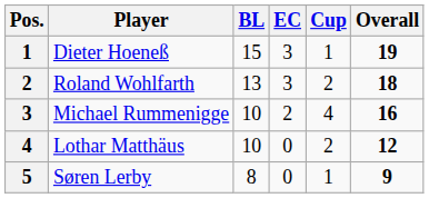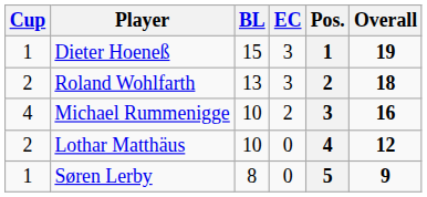 <table class="wikitable">
 <tr>
-<th>Pos.</th>
+<th><a href='#'>Cup</a></th>
 <th>Player</th>
 <th><a href='#'>BL</a></th>
 <th><a href='#'>EC</a></th>
-<th><a href='#'>Cup</a></th>
+<th>Pos.</th>
 <th>Overall</th>
 </tr>
 <tr>
-<th>1</th>
+<td align="center">1</td>
 <td> <a href='#'>Dieter Hoeneß</a></td>
 <td align="center">15</td>
 <td align="center">3</td>
-<td align="center">1</td>
+<th>1</th>
 <td align="center"><strong>19</strong></td>
 </tr>
 <tr>
-<th>2</th>
+<td align="center">2</td>
 <td> <a href='#'>Roland Wohlfarth</a></td>
 <td align="center">13</td>
 <td align="center">3</td>
-<td align="center">2</td>
+<th>2</th>
 <td align="center"><strong>18</strong></td>
 </tr>
 <tr>
-<th>3</th>
+<td align="center">4</td>
 <td> <a href='#'>Michael Rummenigge</a></td>
 <td align="center">10</td>
 <td align="center">2</td>
-<td align="center">4</td>
+<th>3</th>
 <td align="center"><strong>16</strong></td>
 </tr>
 <tr>
-<th>4</th>
+<td align="center">2</td>
 <td> <a href='#'>Lothar Matthäus</a></td>
 <td align="center">10</td>
 <td align="center">0</td>
-<td align="center">2</td>
+<th>4</th>
 <td align="center"><strong>12</strong></td>
 </tr>
 <tr>
-<th>5</th>
+<td align="center">1</td>
 <td> <a href='#'>Søren Lerby</a></td>
 <td align="center">8</td>
 <td align="center">0</td>
-<td align="center">1</td>
+<th>5</th>
 <td align="center"><strong>9</strong></td>
 </tr>
 </table>
